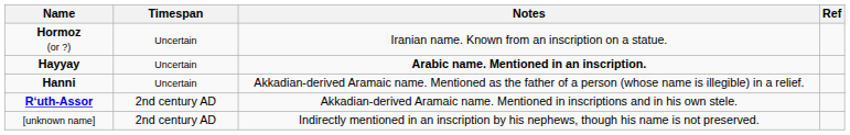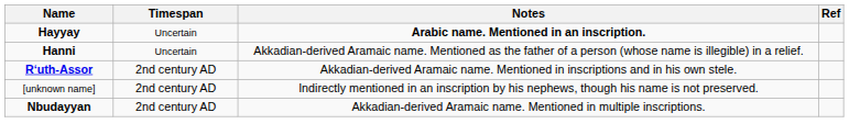 <table class="wikitable" style="text-align:center; width:90%;">
 <tr>
 <th width="13%">Name</th>
 <th width="15%">Timespan</th>
 <th width="70%">Notes</th>
 <th width="2%">Ref</th>
-</tr>
-<tr>
-<td><strong>Hormoz</strong><br><small> (or ?)</small></td>
-<td><small>Uncertain</small></td>
-<td>Iranian name. Known from an inscription on a statue.</td>
-<td></td>
 </tr>
 <tr>
 <td><strong>Hayyay</strong><br><small></small></td>
 <td><small>Uncertain</small></td>
 <td><strong>Arabic name. Mentioned in an inscription.</strong></td>
 <td></td>
 </tr>
 <tr>
 <td><strong>Hanni</strong><br><small></small></td>
 <td><small>Uncertain</small></td>
 <td>Akkadian-derived Aramaic name. Mentioned as the father of a person (whose name is illegible) in a relief.</td>
 <td></td>
 </tr>
 <tr>
 <td><strong><a href='#'>Rʻuth-Assor</a></strong><br><small></small></td>
 <td>2nd century AD</td>
 <td>Akkadian-derived Aramaic name. Mentioned in inscriptions and in his own stele.</td>
 <td></td>
 </tr>
 <tr>
 <td><small>[unknown name]</small></td>
 <td>2nd century AD</td>
 <td>Indirectly mentioned in an inscription by his nephews, though his name is not preserved.</td>
 <td></td>
 </tr>
+<tr>
+<td><strong>Nbudayyan</strong><br><small></small></td>
+<td>2nd century AD</td>
+<td>Akkadian-derived Aramaic name. Mentioned in multiple inscriptions.</td>
+<td></td>
+</tr>
 </table>
